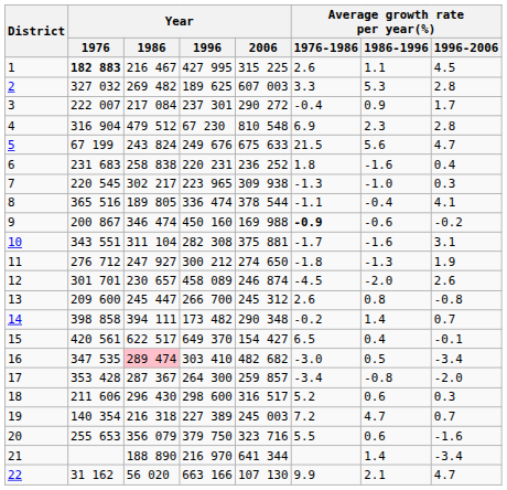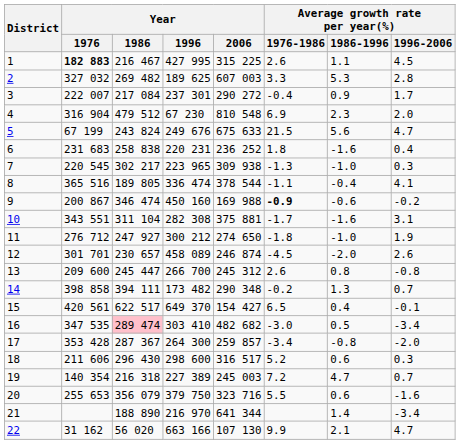 <table class="wikitable sortable mw-collapsible">
 <tr>
 <th rowspan="2">District</th>
 <th colspan="4">Year</th>
 <th colspan="3">Average growth rate<br>per year(%)</th>
 </tr>
 <tr>
 <th>1976</th>
 <th>1986</th>
 <th>1996</th>
 <th>2006</th>
 <th>1976-1986</th>
 <th>1986-1996</th>
 <th>1996-2006</th>
 </tr>
 <tr>
 <td>1</td>
 <td><strong>182 883</strong></td>
 <td>216 467</td>
 <td>427 995</td>
 <td>315 225</td>
 <td>2.6</td>
 <td>1.1</td>
 <td>4.5</td>
 </tr>
 <tr>
 <td><a href='#'>2</a></td>
 <td>327 032</td>
 <td>269 482</td>
 <td>189 625</td>
 <td>607 003</td>
 <td>3.3</td>
 <td>5.3</td>
 <td>2.8</td>
 </tr>
 <tr>
 <td>3</td>
 <td>222 007</td>
 <td>217 084</td>
 <td>237 301</td>
 <td>290 272</td>
 <td>-0.4</td>
 <td>0.9</td>
 <td>1.7</td>
 </tr>
 <tr>
 <td>4</td>
 <td>316 904</td>
 <td>479 512</td>
 <td>67 230</td>
 <td>810 548</td>
 <td>6.9</td>
 <td>2.3</td>
-<td>2.8</td>
+<td>2.0</td>
 </tr>
 <tr>
 <td><a href='#'>5</a></td>
 <td>67 199</td>
 <td>243 824</td>
 <td>249 676</td>
 <td>675 633</td>
 <td>21.5</td>
 <td>5.6</td>
 <td>4.7</td>
 </tr>
 <tr>
 <td>6</td>
 <td>231 683</td>
 <td>258 838</td>
 <td>220 231</td>
 <td>236 252</td>
 <td>1.8</td>
 <td>-1.6</td>
 <td>0.4</td>
 </tr>
 <tr>
 <td>7</td>
 <td>220 545</td>
 <td>302 217</td>
 <td>223 965</td>
 <td>309 938</td>
 <td>-1.3</td>
 <td>-1.0</td>
 <td>0.3</td>
 </tr>
 <tr>
 <td>8</td>
 <td>365 516</td>
 <td>189 805</td>
 <td>336 474</td>
 <td>378 544</td>
 <td>-1.1</td>
 <td>-0.4</td>
 <td>4.1</td>
 </tr>
 <tr>
 <td>9</td>
 <td>200 867</td>
 <td>346 474</td>
 <td>450 160</td>
 <td>169 988</td>
 <td><strong>-0.9</strong></td>
 <td>-0.6</td>
 <td>-0.2</td>
 </tr>
 <tr>
 <td><a href='#'>10</a></td>
 <td>343 551</td>
 <td>311 104</td>
 <td>282 308</td>
 <td>375 881</td>
 <td>-1.7</td>
 <td>-1.6</td>
 <td>3.1</td>
 </tr>
 <tr>
 <td>11</td>
 <td>276 712</td>
 <td>247 927</td>
 <td>300 212</td>
 <td>274 650</td>
 <td>-1.8</td>
-<td>-1.3</td>
+<td>-1.0</td>
 <td>1.9</td>
 </tr>
 <tr>
 <td>12</td>
 <td>301 701</td>
 <td>230 657</td>
 <td>458 089</td>
 <td>246 874</td>
 <td>-4.5</td>
 <td>-2.0</td>
 <td>2.6</td>
 </tr>
 <tr>
 <td>13</td>
 <td>209 600</td>
 <td>245 447</td>
 <td>266 700</td>
 <td>245 312</td>
 <td>2.6</td>
 <td>0.8</td>
 <td>-0.8</td>
 </tr>
 <tr>
 <td><a href='#'>14</a></td>
 <td>398 858</td>
 <td>394 111</td>
 <td>173 482</td>
 <td>290 348</td>
 <td>-0.2</td>
-<td>1.4</td>
+<td>1.3</td>
 <td>0.7</td>
 </tr>
 <tr>
 <td>15</td>
 <td>420 561</td>
 <td>622 517</td>
 <td>649 370</td>
 <td>154 427</td>
 <td>6.5</td>
 <td>0.4</td>
 <td>-0.1</td>
 </tr>
 <tr>
 <td>16</td>
 <td>347 535</td>
 <td style="background: pink;">289 474</td>
 <td>303 410</td>
 <td>482 682</td>
 <td>-3.0</td>
 <td>0.5</td>
 <td>-3.4</td>
 </tr>
 <tr>
 <td>17</td>
 <td>353 428</td>
 <td>287 367</td>
 <td>264 300</td>
 <td>259 857</td>
 <td>-3.4</td>
 <td>-0.8</td>
 <td>-2.0</td>
 </tr>
 <tr>
 <td>18</td>
 <td>211 606</td>
 <td>296 430</td>
 <td>298 600</td>
 <td>316 517</td>
 <td>5.2</td>
 <td>0.6</td>
 <td>0.3</td>
 </tr>
 <tr>
 <td>19</td>
 <td>140 354</td>
 <td>216 318</td>
 <td>227 389</td>
 <td>245 003</td>
 <td>7.2</td>
 <td>4.7</td>
 <td>0.7</td>
 </tr>
 <tr>
 <td>20</td>
 <td>255 653</td>
 <td>356 079</td>
 <td>379 750</td>
 <td>323 716</td>
 <td>5.5</td>
 <td>0.6</td>
 <td>-1.6</td>
 </tr>
 <tr>
 <td>21</td>
 <td></td>
 <td>188 890</td>
 <td>216 970</td>
 <td>641 344</td>
 <td></td>
 <td>1.4</td>
 <td>-3.4</td>
 </tr>
 <tr>
 <td><a href='#'>22</a></td>
 <td>31 162</td>
 <td>56 020</td>
 <td>663 166</td>
 <td>107 130</td>
 <td>9.9</td>
 <td>2.1</td>
 <td>4.7</td>
 </tr>
 </table>
